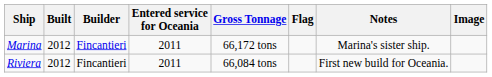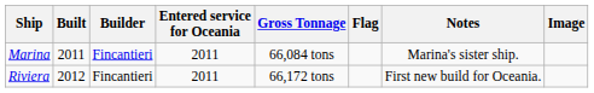 <table class="wikitable">
 <tr>
 <th>Ship</th>
 <th>Built</th>
 <th>Builder</th>
 <th>Entered service<br>for Oceania</th>
 <th><a href='#'>Gross Tonnage</a></th>
 <th>Flag</th>
 <th>Notes</th>
 <th>Image</th>
 </tr>
 <tr>
 <td><a href='#'><em>Marina</em></a></td>
-<td align="Center">2012</td>
+<td align="Center">2011</td>
 <td align="Center"><a href='#'>Fincantieri</a></td>
 <td align="Center">2011</td>
-<td align="Center">66,172 tons</td>
+<td align="Center">66,084 tons</td>
 <td align="Center"></td>
 <td align="Center">Marina's sister ship.</td>
 <td></td>
 </tr>
 <tr>
 <td><a href='#'><em>Riviera</em></a></td>
 <td align="Center">2012</td>
 <td align="Center">Fincantieri</td>
 <td align="Center">2011</td>
-<td align="Center">66,084 tons</td>
+<td align="Center">66,172 tons</td>
 <td align="Center"></td>
 <td align="Center">First new build for Oceania.</td>
 <td></td>
 </tr>
 </table>
